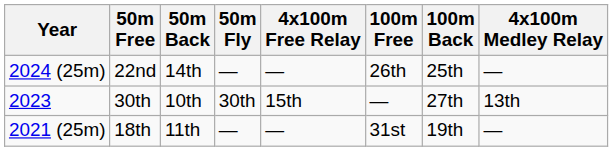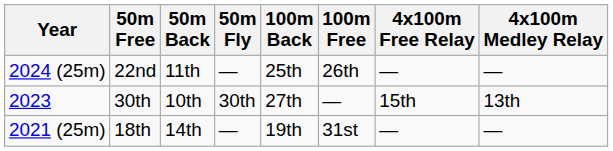 <table class="wikitable">
 <tr>
 <th>Year</th>
 <th>50m<br>Free</th>
 <th>50m<br>Back</th>
 <th>50m<br>Fly</th>
+<th>100m<br>Back</th>
+<th>100m<br>Free</th>
 <th>4x100m<br>Free Relay</th>
-<th>100m<br>Free</th>
-<th>100m<br>Back</th>
 <th>4x100m<br>Medley Relay</th>
 </tr>
 <tr>
 <td><a href='#'>2024</a> (25m)</td>
 <td>22nd</td>
-<td>14th</td>
+<td>11th</td>
 <td>—</td>
+<td>25th</td>
+<td>26th</td>
 <td>—</td>
-<td>26th</td>
-<td>25th</td>
 <td>—</td>
 </tr>
 <tr>
 <td><a href='#'>2023</a></td>
 <td>30th</td>
 <td>10th</td>
 <td>30th</td>
+<td>27th</td>
+<td>—</td>
 <td>15th</td>
-<td>—</td>
-<td>27th</td>
 <td>13th</td>
 </tr>
 <tr>
 <td><a href='#'>2021</a> (25m)</td>
 <td>18th</td>
-<td>11th</td>
+<td>14th</td>
 <td>—</td>
+<td>19th</td>
+<td>31st</td>
 <td>—</td>
-<td>31st</td>
-<td>19th</td>
 <td>—</td>
 </tr>
 </table>
